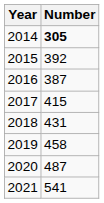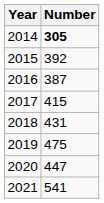 <table class="wikitable sortable">
 <tr>
 <th>Year</th>
 <th>Number</th>
 </tr>
 <tr>
 <td>2014</td>
 <td><strong>305</strong></td>
 </tr>
 <tr>
 <td>2015</td>
 <td>392</td>
 </tr>
 <tr>
 <td>2016</td>
 <td>387</td>
 </tr>
 <tr>
 <td>2017</td>
 <td>415</td>
 </tr>
 <tr>
 <td>2018</td>
 <td>431</td>
 </tr>
 <tr>
 <td>2019</td>
-<td>458</td>
+<td>475</td>
 </tr>
 <tr>
 <td>2020</td>
-<td>487</td>
+<td>447</td>
 </tr>
 <tr>
 <td>2021</td>
 <td>541</td>
 </tr>
 </table>
